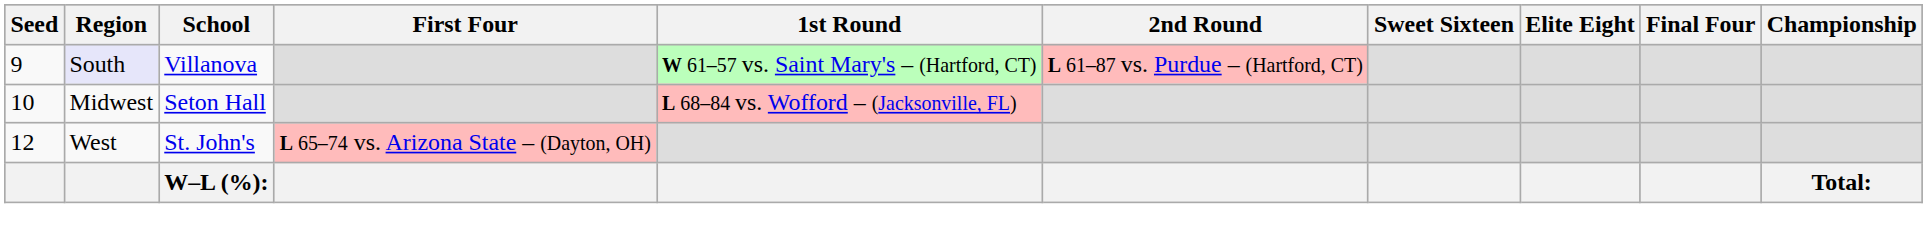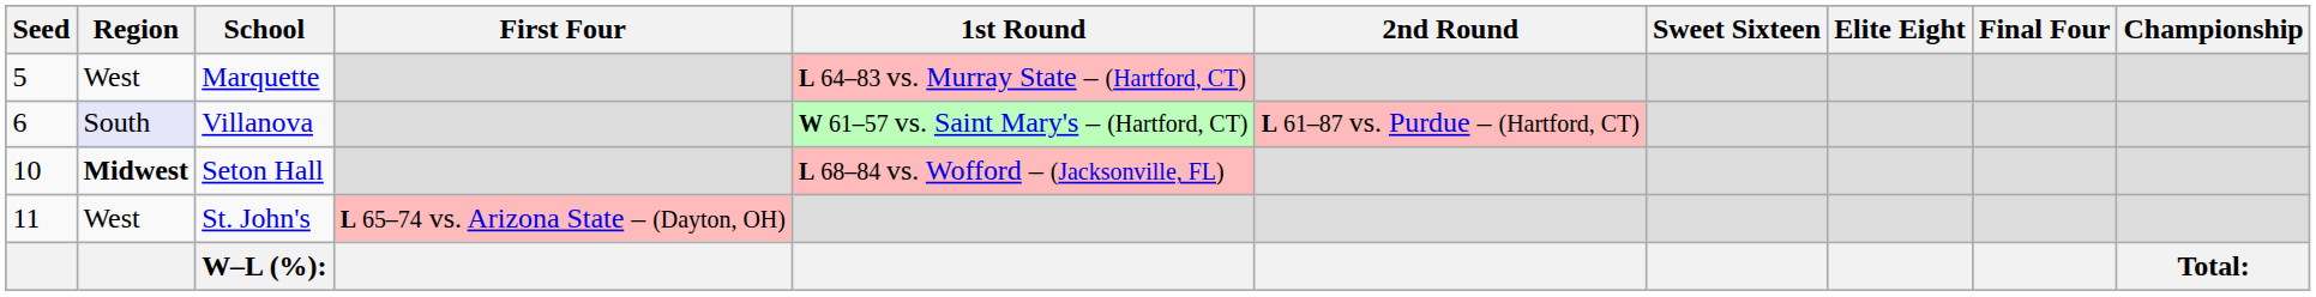 <table class="sortable wikitable" style="white-space:nowrap; font-size:90%;">
 <tr>
 <th>Seed</th>
 <th>Region</th>
 <th>School</th>
 <th>First Four</th>
 <th>1st Round</th>
 <th>2nd Round</th>
 <th>Sweet Sixteen</th>
 <th>Elite Eight</th>
 <th>Final Four</th>
 <th>Championship</th>
 </tr>
 <tr>
-<td>9</td>
+<td>5</td>
+<td>West</td>
+<td><a href='#'>Marquette</a></td>
+<td bgcolor=#ddd></td>
+<td style="background:#fbb;"><small> <strong>L</strong> 64–83 </small> vs. <a href='#'>Murray State</a> – <small>(<a href='#'>Hartford, CT</a>)</small></td>
+<td bgcolor=#ddd></td>
+<td bgcolor=#ddd></td>
+<td bgcolor=#ddd></td>
+<td bgcolor=#ddd></td>
+<td bgcolor=#ddd></td>
+</tr>
+<tr>
+<td>6</td>
 <td style="background: lavender;">South</td>
 <td><a href='#'>Villanova</a></td>
 <td bgcolor="#ddd"></td>
 <td style="background:#bfb;"><small> <strong>W</strong> 61–57 </small> vs. <a href='#'>Saint Mary's</a>  – <small>(Hartford, CT)</small></td>
 <td style="background:#fbb;"><small> <strong>L</strong> 61–87 </small> vs. <a href='#'>Purdue</a>   – <small>(Hartford, CT)</small></td>
 <td bgcolor="#ddd"></td>
 <td bgcolor="#ddd"></td>
 <td bgcolor="#ddd"></td>
 <td bgcolor="#ddd"></td>
 </tr>
 <tr>
 <td>10</td>
-<td>Midwest</td>
+<td><strong>Midwest</strong></td>
 <td><a href='#'>Seton Hall</a></td>
 <td bgcolor="#ddd"></td>
 <td style="background:#fbb;"><small> <strong>L</strong> 68–84 </small> vs. <a href='#'>Wofford</a> – <small>(<a href='#'>Jacksonville, FL</a>)</small></td>
 <td bgcolor="#ddd"></td>
 <td bgcolor="#ddd"></td>
 <td bgcolor="#ddd"></td>
 <td bgcolor="#ddd"></td>
 <td bgcolor="#ddd"></td>
 </tr>
 <tr>
-<td>12</td>
+<td>11</td>
 <td>West</td>
 <td><a href='#'>St. John's</a></td>
 <td style="background:#fbb;"><small> <strong>L</strong> 65–74</small> vs. <a href='#'>Arizona State</a> – <small>(Dayton, OH)</small></td>
 <td bgcolor="#ddd"></td>
 <td bgcolor="#ddd"></td>
 <td bgcolor="#ddd"></td>
 <td bgcolor="#ddd"></td>
 <td bgcolor="#ddd"></td>
 <td bgcolor="#ddd"></td>
 </tr>
 <tr>
 <th></th>
 <th></th>
 <th>W–L (%):</th>
 <th></th>
 <th></th>
 <th></th>
 <th></th>
 <th></th>
 <th></th>
 <th> Total: </th>
 </tr>
 </table>
